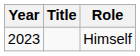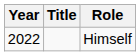 <table class="wikitable sortable">
 <tr>
 <th>Year</th>
 <th>Title</th>
 <th>Role</th>
 </tr>
 <tr>
-<td>2023</td>
+<td>2022</td>
 <td></td>
 <td>Himself</td>
 </tr>
 </table>
